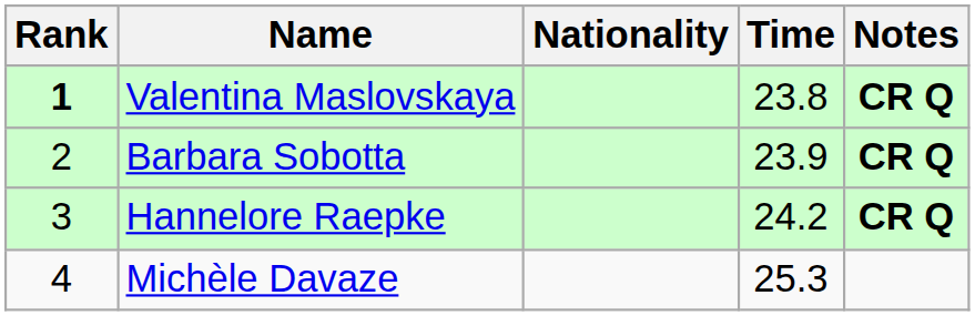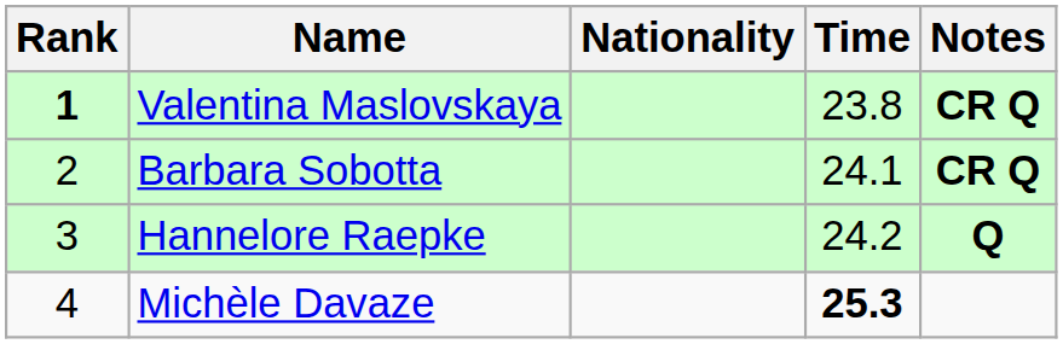 <table class="wikitable sortable" style="text-align:center">
 <tr>
 <th>Rank</th>
 <th>Name</th>
 <th>Nationality</th>
 <th>Time</th>
 <th>Notes</th>
 </tr>
 <tr bgcolor=ccffcc>
 <td><strong>1</strong></td>
 <td align=left><a href='#'>Valentina Maslovskaya</a></td>
 <td align=left></td>
 <td>23.8</td>
 <td><strong>CR Q</strong></td>
 </tr>
 <tr bgcolor=ccffcc>
 <td>2</td>
 <td align=left><a href='#'>Barbara Sobotta</a></td>
 <td align=left></td>
-<td>23.9</td>
+<td>24.1</td>
 <td><strong>CR Q</strong></td>
 </tr>
 <tr bgcolor=ccffcc>
 <td>3</td>
 <td align=left><a href='#'>Hannelore Raepke</a></td>
 <td align=left></td>
 <td>24.2</td>
-<td><strong>CR Q</strong></td>
+<td><strong>Q</strong></td>
 </tr>
 <tr>
 <td>4</td>
 <td align=left><a href='#'>Michèle Davaze</a></td>
 <td align=left></td>
-<td>25.3</td>
+<td><strong>25.3</strong></td>
 <td></td>
 </tr>
 </table>
